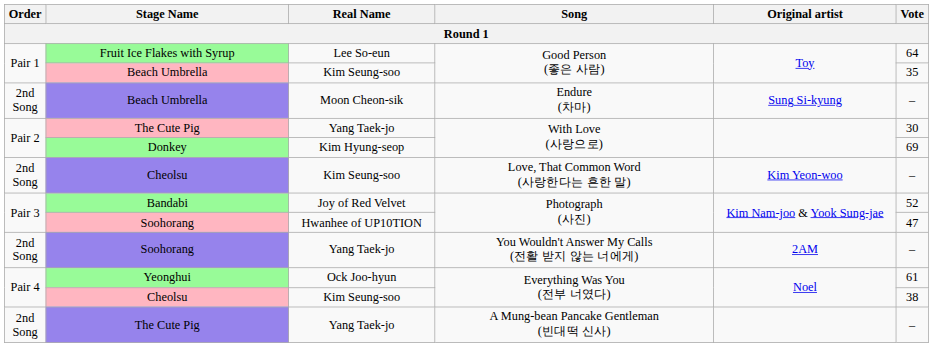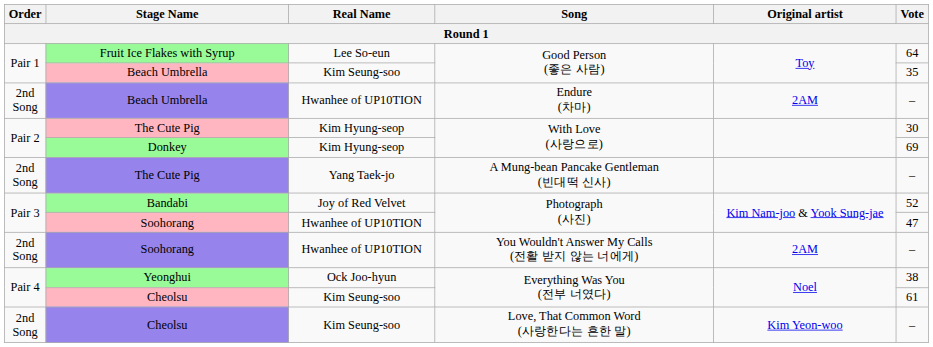 <table class="wikitable" style="text-align:center; width:95%;">
 <tr>
 <th style="width:1%;">Order</th>
 <th style="width:20%;">Stage Name</th>
 <th style="width:12%;">Real Name</th>
 <th style="width:23%;">Song</th>
 <th style="width:15%;">Original artist</th>
 <th style="width:1%;">Vote</th>
 </tr>
 <tr>
 <th colspan=6>Round 1</th>
 </tr>
 <tr>
 <td rowspan=2>Pair 1</td>
 <td bgcolor="palegreen">Fruit Ice Flakes with Syrup</td>
 <td>Lee So-eun</td>
 <td rowspan=2>Good Person<br>(좋은 사람)</td>
 <td rowspan=2><a href='#'>Toy</a></td>
 <td>64</td>
 </tr>
 <tr>
 <td bgcolor="lightpink">Beach Umbrella</td>
 <td>Kim Seung-soo</td>
 <td>35</td>
 </tr>
 <tr>
 <td>2nd Song</td>
 <td bgcolor="#9683EC">Beach Umbrella</td>
-<td>Moon Cheon-sik</td>
+<td>Hwanhee of UP10TION</td>
 <td>Endure<br>(차마)</td>
-<td><a href='#'>Sung Si-kyung</a></td>
+<td><a href='#'>2AM</a></td>
 <td>–</td>
 </tr>
 <tr>
 <td rowspan=2>Pair 2</td>
 <td bgcolor="lightpink">The Cute Pig</td>
-<td>Yang Taek-jo</td>
+<td>Kim Hyung-seop</td>
 <td rowspan=2>With Love<br>(사랑으로)</td>
 <td rowspan=2></td>
 <td>30</td>
 </tr>
 <tr>
 <td bgcolor="palegreen">Donkey</td>
 <td>Kim Hyung-seop</td>
 <td>69</td>
 </tr>
 <tr>
 <td>2nd Song</td>
-<td bgcolor="#9683EC">Cheolsu</td>
-<td>Kim Seung-soo</td>
-<td>Love, That Common Word<br>(사랑한다는 흔한 말)</td>
-<td><a href='#'>Kim Yeon-woo</a></td>
+<td bgcolor="#9683EC">The Cute Pig</td>
+<td>Yang Taek-jo</td>
+<td>A Mung-bean Pancake Gentleman<br>(빈대떡 신사)</td>
+<td></td>
 <td>–</td>
 </tr>
 <tr>
 <td rowspan=2>Pair 3</td>
 <td bgcolor="palegreen">Bandabi</td>
 <td>Joy of Red Velvet</td>
 <td rowspan=2>Photograph<br>(사진)</td>
 <td rowspan=2><a href='#'>Kim Nam-joo</a> & <a href='#'>Yook Sung-jae</a></td>
 <td>52</td>
 </tr>
 <tr>
 <td bgcolor="lightpink">Soohorang</td>
 <td>Hwanhee of UP10TION</td>
 <td>47</td>
 </tr>
 <tr>
 <td>2nd Song</td>
 <td bgcolor="#9683EC">Soohorang</td>
-<td>Yang Taek-jo</td>
+<td>Hwanhee of UP10TION</td>
 <td>You Wouldn't Answer My Calls<br>(전활 받지 않는 너에게)</td>
 <td><a href='#'>2AM</a></td>
 <td>–</td>
 </tr>
 <tr>
 <td rowspan=2>Pair 4</td>
 <td bgcolor="palegreen">Yeonghui</td>
 <td>Ock Joo-hyun</td>
 <td rowspan=2>Everything Was You<br>(전부 너였다)</td>
 <td rowspan=2><a href='#'>Noel</a></td>
-<td>61</td>
+<td>38</td>
 </tr>
 <tr>
 <td bgcolor="lightpink">Cheolsu</td>
 <td>Kim Seung-soo</td>
-<td>38</td>
+<td>61</td>
 </tr>
 <tr>
 <td>2nd Song</td>
-<td bgcolor="#9683EC">The Cute Pig</td>
-<td>Yang Taek-jo</td>
-<td>A Mung-bean Pancake Gentleman<br>(빈대떡 신사)</td>
-<td></td>
+<td bgcolor="#9683EC">Cheolsu</td>
+<td>Kim Seung-soo</td>
+<td>Love, That Common Word<br>(사랑한다는 흔한 말)</td>
+<td><a href='#'>Kim Yeon-woo</a></td>
 <td>–</td>
 </tr>
 </table>
